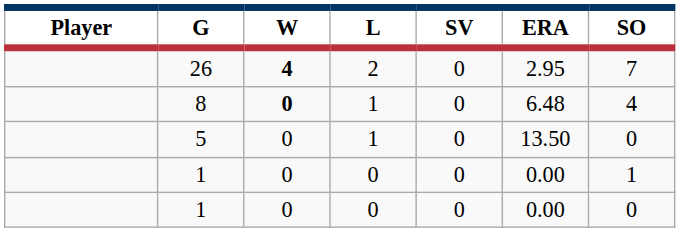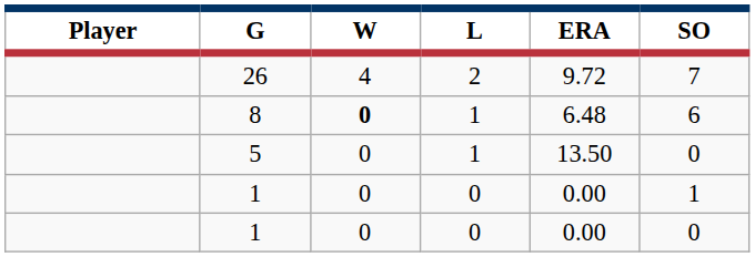 <table class="wikitable sortable">
 <tr>
 <th style="background:#FFFFFF; border-top:#023465 5px solid; border-bottom:#ba313c 5px solid;" width="16%">Player</th>
 <th style="background:#FFFFFF; border-top:#023465 5px solid; border-bottom:#ba313c 5px solid;" width="9%">G</th>
 <th style="background:#FFFFFF; border-top:#023465 5px solid; border-bottom:#ba313c 5px solid;" width="9%">W</th>
 <th style="background:#FFFFFF; border-top:#023465 5px solid; border-bottom:#ba313c 5px solid;" width="9%">L</th>
-<th style="background:#FFFFFF; border-top:#023465 5px solid; border-bottom:#ba313c 5px solid;" width="9%">SV</th>
 <th style="background:#FFFFFF; border-top:#023465 5px solid; border-bottom:#ba313c 5px solid;" width="9%">ERA</th>
 <th style="background:#FFFFFF; border-top:#023465 5px solid; border-bottom:#ba313c 5px solid;" width="9%">SO</th>
 </tr>
 <tr align="center">
 <td></td>
 <td>26</td>
-<td><strong>4</strong></td>
+<td>4</td>
 <td>2</td>
-<td>0</td>
-<td>2.95</td>
+<td>9.72</td>
 <td>7</td>
 </tr>
 <tr align="center">
 <td></td>
 <td>8</td>
 <td><strong>0</strong></td>
 <td>1</td>
-<td>0</td>
 <td>6.48</td>
-<td>4</td>
+<td>6</td>
 </tr>
 <tr align="center">
 <td></td>
 <td>5</td>
 <td>0</td>
 <td>1</td>
-<td>0</td>
 <td>13.50</td>
 <td>0</td>
 </tr>
 <tr align="center">
 <td></td>
 <td>1</td>
-<td>0</td>
 <td>0</td>
 <td>0</td>
 <td>0.00</td>
 <td>1</td>
 </tr>
 <tr align="center">
 <td></td>
 <td>1</td>
 <td>0</td>
 <td>0</td>
-<td>0</td>
 <td>0.00</td>
 <td>0</td>
 </tr>
 </table>
